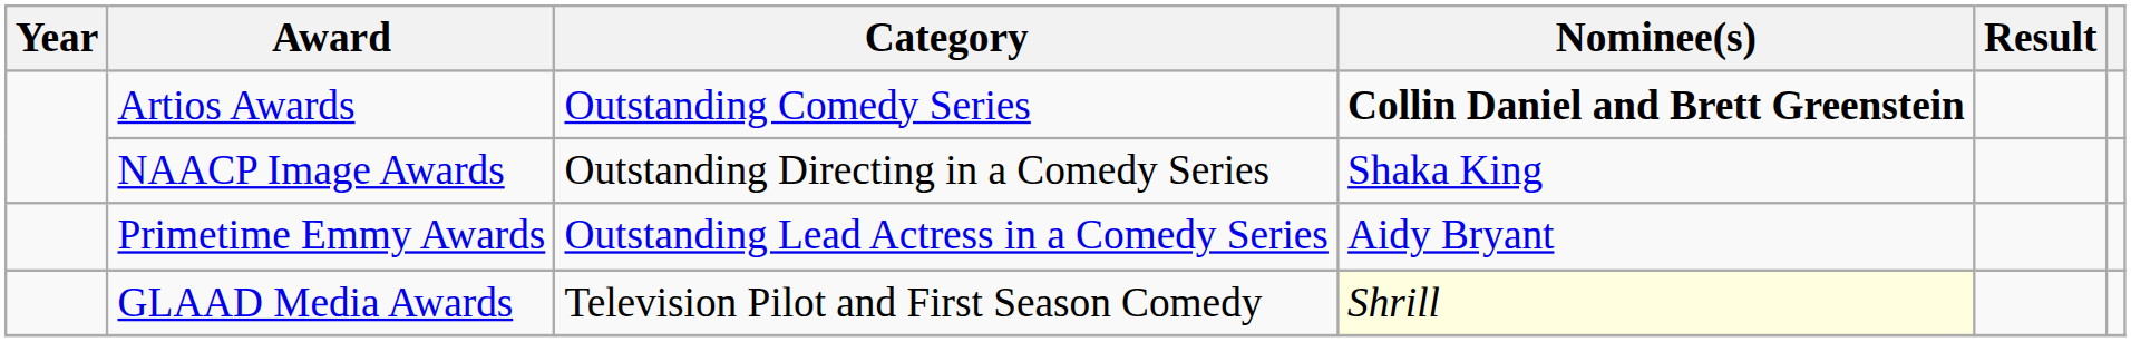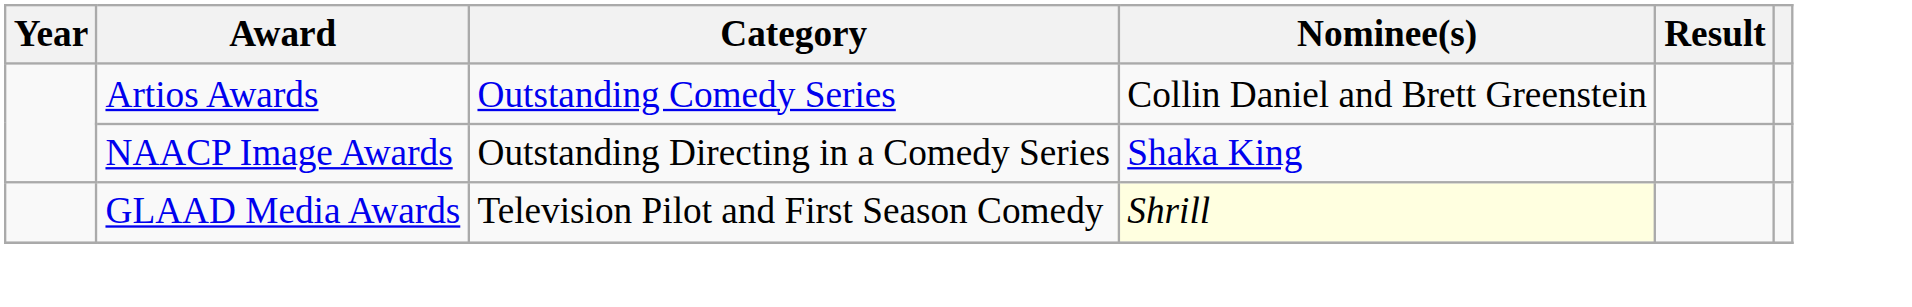 <table class="wikitable sortable">
 <tr>
 <th>Year</th>
 <th>Award</th>
 <th>Category</th>
 <th>Nominee(s)</th>
 <th>Result</th>
 <th></th>
 </tr>
 <tr>
 <td rowspan="2"></td>
 <td><a href='#'>Artios Awards</a></td>
 <td><a href='#'>Outstanding Comedy Series</a></td>
-<td><strong>Collin Daniel and Brett Greenstein</strong></td>
+<td>Collin Daniel and Brett Greenstein</td>
 <td></td>
 <td align="center"></td>
 </tr>
 <tr>
 <td><a href='#'>NAACP Image Awards</a></td>
 <td>Outstanding Directing in a Comedy Series</td>
 <td><a href='#'>Shaka King</a> </td>
-<td></td>
-<td align="center"></td>
-</tr>
-<tr>
-<td></td>
-<td><a href='#'>Primetime Emmy Awards</a></td>
-<td><a href='#'>Outstanding Lead Actress in a Comedy Series</a></td>
-<td><a href='#'>Aidy Bryant</a></td>
 <td></td>
 <td align="center"></td>
 </tr>
 <tr>
 <td></td>
 <td><a href='#'>GLAAD Media Awards</a></td>
 <td>Television Pilot and First Season Comedy</td>
 <td style="background: lightyellow;"><em>Shrill</em></td>
 <td></td>
 <td align="center"></td>
 </tr>
 <tr>
 </tr>
 </table>
